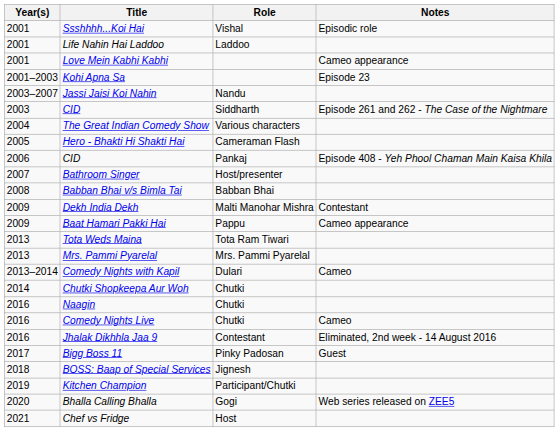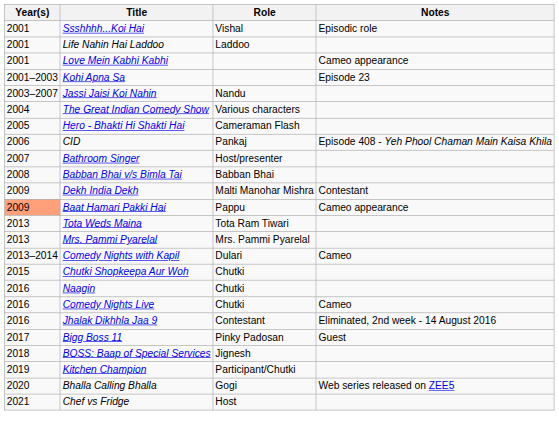 <table class="wikitable sortable">
 <tr>
 <th>Year(s)</th>
 <th>Title</th>
 <th>Role</th>
 <th>Notes</th>
 </tr>
 <tr>
 <td>2001</td>
 <td><em><a href='#'>Ssshhhh...Koi Hai</a></em></td>
 <td>Vishal</td>
 <td>Episodic role</td>
 </tr>
 <tr>
 <td>2001</td>
 <td><em>Life Nahin Hai Laddoo</em></td>
 <td>Laddoo</td>
 <td></td>
 </tr>
 <tr>
 <td>2001</td>
 <td><em><a href='#'>Love Mein Kabhi Kabhi</a></em></td>
 <td></td>
 <td>Cameo appearance</td>
 </tr>
 <tr>
 <td>2001–2003</td>
 <td><em><a href='#'>Kohi Apna Sa</a></em></td>
 <td></td>
 <td>Episode 23</td>
 </tr>
 <tr>
 <td>2003–2007</td>
 <td><em><a href='#'>Jassi Jaisi Koi Nahin</a></em></td>
 <td>Nandu</td>
 <td></td>
 </tr>
 <tr>
-<td>2003</td>
-<td><em><a href='#'>CID</a></em></td>
-<td>Siddharth</td>
-<td>Episode 261 and 262 - <em>The Case of the Nightmare</em></td>
-</tr>
-<tr>
 <td>2004</td>
 <td><em><a href='#'>The Great Indian Comedy Show</a></em></td>
 <td>Various characters</td>
 <td></td>
 </tr>
 <tr>
 <td>2005</td>
 <td><em><a href='#'>Hero - Bhakti Hi Shakti Hai</a></em></td>
 <td>Cameraman Flash</td>
 <td></td>
 </tr>
 <tr>
 <td>2006</td>
 <td><em>CID</em></td>
 <td>Pankaj</td>
 <td>Episode 408 - <em>Yeh Phool Chaman Main Kaisa Khila</em></td>
 </tr>
 <tr>
 <td>2007</td>
 <td><em><a href='#'>Bathroom Singer</a></em></td>
 <td>Host/presenter</td>
 <td></td>
 </tr>
 <tr>
 <td>2008</td>
 <td><em><a href='#'>Babban Bhai v/s Bimla Tai</a></em></td>
 <td>Babban Bhai</td>
 <td></td>
 </tr>
 <tr>
 <td>2009</td>
 <td><em><a href='#'>Dekh India Dekh</a></em></td>
 <td>Malti Manohar Mishra</td>
 <td>Contestant</td>
 </tr>
 <tr>
-<td>2009</td>
+<td style="background: lightsalmon;">2009</td>
 <td><em><a href='#'>Baat Hamari Pakki Hai</a></em></td>
 <td>Pappu</td>
 <td>Cameo appearance</td>
 </tr>
 <tr>
 <td>2013</td>
 <td><em><a href='#'>Tota Weds Maina</a></em></td>
 <td>Tota Ram Tiwari</td>
 <td></td>
 </tr>
 <tr>
 <td>2013</td>
 <td><em><a href='#'>Mrs. Pammi Pyarelal</a></em></td>
 <td>Mrs. Pammi Pyarelal</td>
 <td></td>
 </tr>
 <tr>
 <td>2013–2014</td>
 <td><em><a href='#'>Comedy Nights with Kapil</a></em></td>
 <td>Dulari</td>
 <td>Cameo</td>
 </tr>
 <tr>
-<td>2014</td>
+<td>2015</td>
 <td><em><a href='#'>Chutki Shopkeepa Aur Woh</a></em></td>
 <td>Chutki</td>
 <td></td>
 </tr>
 <tr>
 <td>2016</td>
 <td><em><a href='#'>Naagin</a></em></td>
 <td>Chutki</td>
 <td></td>
 </tr>
 <tr>
 <td>2016</td>
 <td><em><a href='#'>Comedy Nights Live</a></em></td>
 <td>Chutki</td>
 <td>Cameo</td>
 </tr>
 <tr>
 <td>2016</td>
 <td><em><a href='#'>Jhalak Dikhhla Jaa 9</a></em></td>
 <td>Contestant</td>
 <td>Eliminated, 2nd week - 14 August 2016</td>
 </tr>
 <tr>
 <td>2017</td>
 <td><em><a href='#'>Bigg Boss 11</a></em></td>
 <td>Pinky Padosan</td>
 <td>Guest</td>
 </tr>
 <tr>
 <td>2018</td>
 <td><em><a href='#'>BOSS: Baap of Special Services</a></em></td>
 <td>Jignesh</td>
 <td></td>
 </tr>
 <tr>
 <td>2019</td>
 <td><em><a href='#'>Kitchen Champion</a></em></td>
 <td>Participant/Chutki</td>
 <td></td>
 </tr>
 <tr>
 <td>2020</td>
 <td><em>Bhalla Calling Bhalla</em></td>
 <td>Gogi</td>
 <td>Web series released on <a href='#'>ZEE5</a></td>
 </tr>
 <tr>
 <td>2021</td>
 <td><em>Chef vs Fridge</em></td>
 <td>Host</td>
 <td></td>
 </tr>
 </table>
